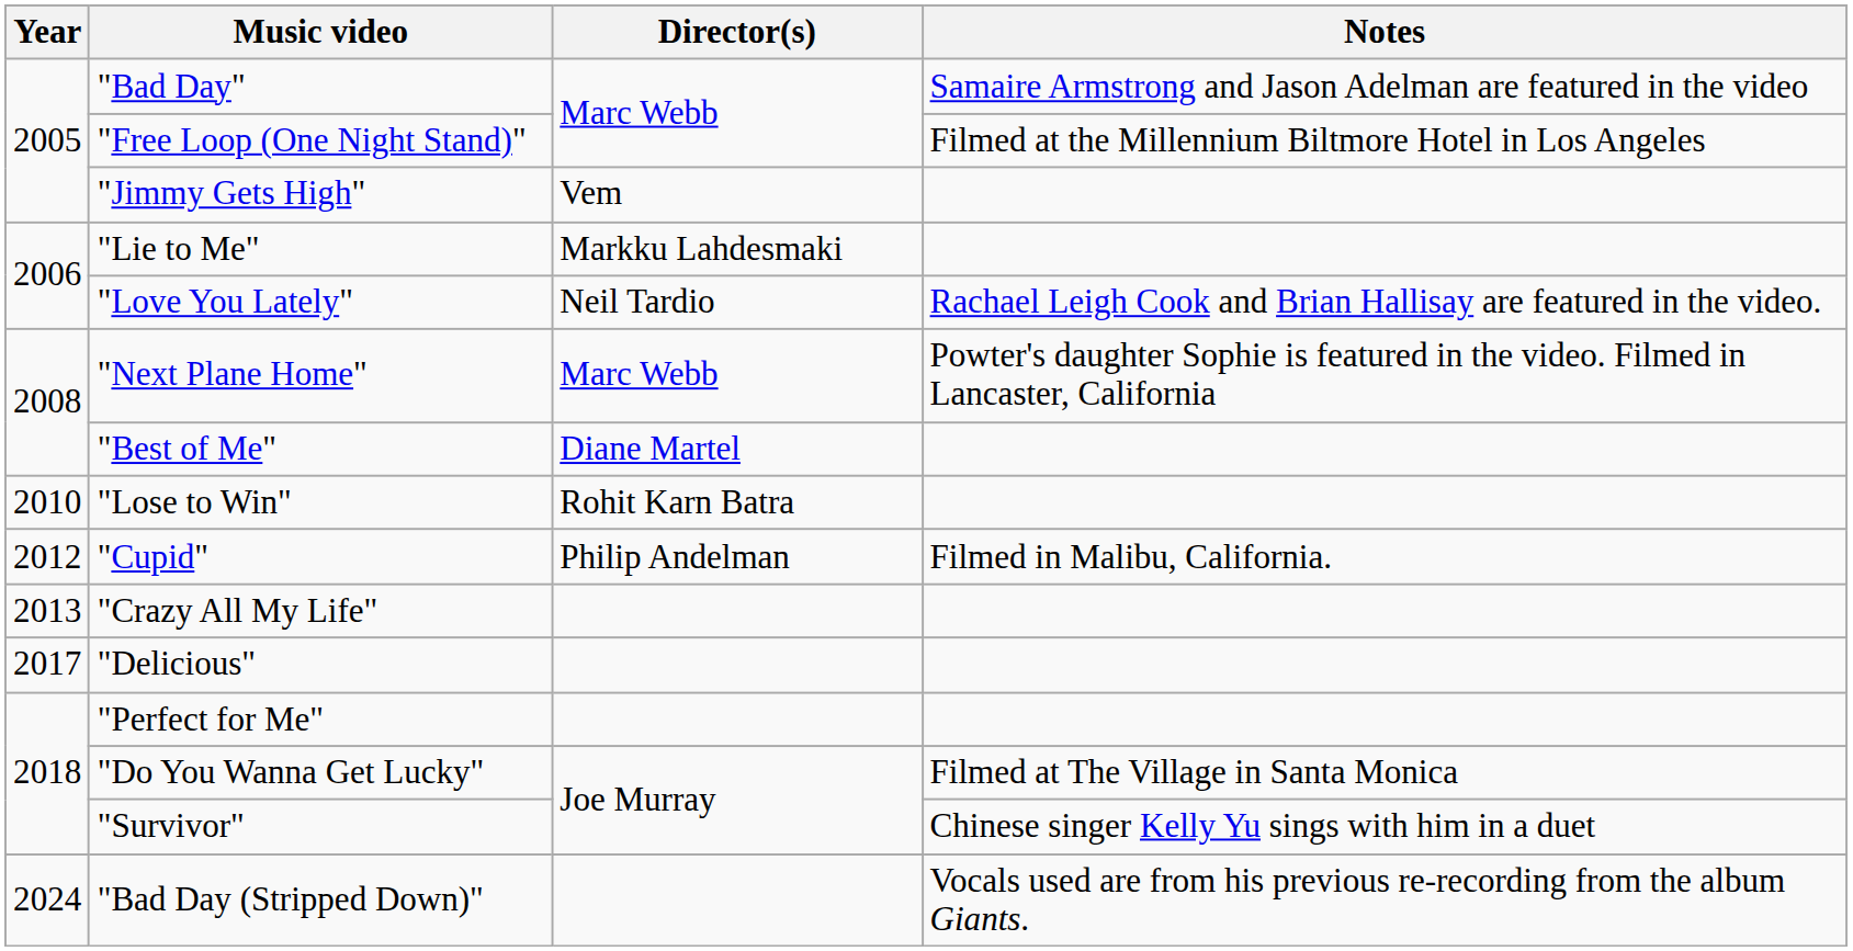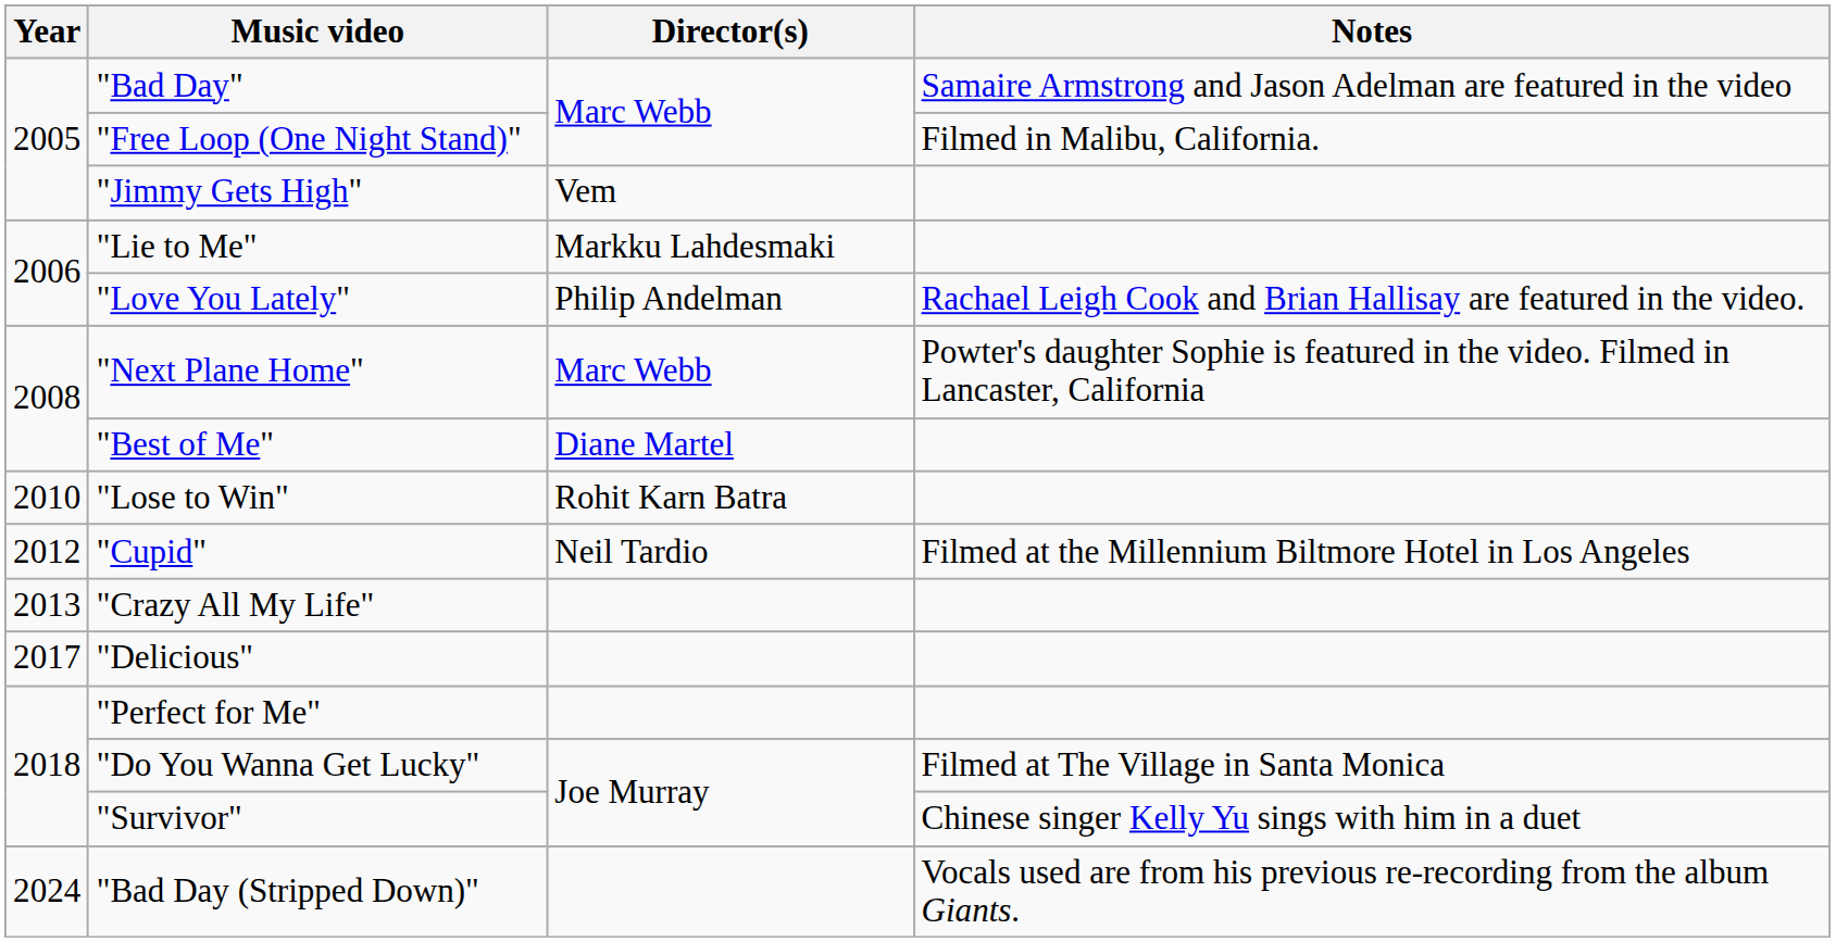 <table class="wikitable plainrowheaders" width=98%>
 <tr>
 <th scope="col" width=3%>Year</th>
 <th scope="col" width=25%>Music video</th>
 <th scope="col" width=20%>Director(s)</th>
 <th scope="col" width=50%>Notes</th>
 </tr>
 <tr>
 <td rowspan="3">2005</td>
 <td>"<a href='#'>Bad Day</a>"</td>
 <td rowspan="2"><a href='#'>Marc Webb</a></td>
 <td><a href='#'>Samaire Armstrong</a> and Jason Adelman are featured in the video</td>
 </tr>
 <tr>
 <td>"<a href='#'>Free Loop (One Night Stand)</a>"</td>
-<td>Filmed at the Millennium Biltmore Hotel in Los Angeles</td>
+<td>Filmed in Malibu, California.</td>
 </tr>
 <tr>
 <td>"<a href='#'>Jimmy Gets High</a>"</td>
 <td>Vem</td>
 <td></td>
 </tr>
 <tr>
 <td rowspan="2">2006</td>
 <td>"Lie to Me"</td>
 <td>Markku Lahdesmaki</td>
 <td></td>
 </tr>
 <tr>
 <td>"<a href='#'>Love You Lately</a>"</td>
-<td>Neil Tardio</td>
+<td>Philip Andelman</td>
 <td><a href='#'>Rachael Leigh Cook</a> and <a href='#'>Brian Hallisay</a> are featured in the video.</td>
 </tr>
 <tr>
 <td rowspan="2">2008</td>
 <td>"<a href='#'>Next Plane Home</a>"</td>
 <td><a href='#'>Marc Webb</a></td>
 <td>Powter's daughter Sophie is featured in the video. Filmed in Lancaster, California</td>
 </tr>
 <tr>
 <td>"<a href='#'>Best of Me</a>"</td>
 <td><a href='#'>Diane Martel</a></td>
 <td></td>
 </tr>
 <tr>
 <td>2010</td>
 <td>"Lose to Win"</td>
 <td>Rohit Karn Batra</td>
 <td></td>
 </tr>
 <tr>
 <td>2012</td>
 <td>"<a href='#'>Cupid</a>"</td>
-<td>Philip Andelman</td>
-<td>Filmed in Malibu, California.</td>
+<td>Neil Tardio</td>
+<td>Filmed at the Millennium Biltmore Hotel in Los Angeles</td>
 </tr>
 <tr>
 <td>2013</td>
 <td>"Crazy All My Life"</td>
 <td></td>
 <td></td>
 </tr>
 <tr>
 <td>2017</td>
 <td>"Delicious"</td>
 <td></td>
 <td></td>
 </tr>
 <tr>
 <td rowspan="3">2018</td>
 <td>"Perfect for Me"</td>
 <td></td>
 <td></td>
 </tr>
 <tr>
 <td>"Do You Wanna Get Lucky"</td>
 <td rowspan="2">Joe Murray</td>
 <td>Filmed at The Village in Santa Monica</td>
 </tr>
 <tr>
 <td>"Survivor"</td>
 <td>Chinese singer <a href='#'>Kelly Yu</a> sings with him in a duet</td>
 </tr>
 <tr>
 <td>2024</td>
 <td>"Bad Day (Stripped Down)"</td>
 <td></td>
 <td>Vocals used are from his previous re-recording from the album <em>Giants</em>.</td>
 </tr>
 </table>
